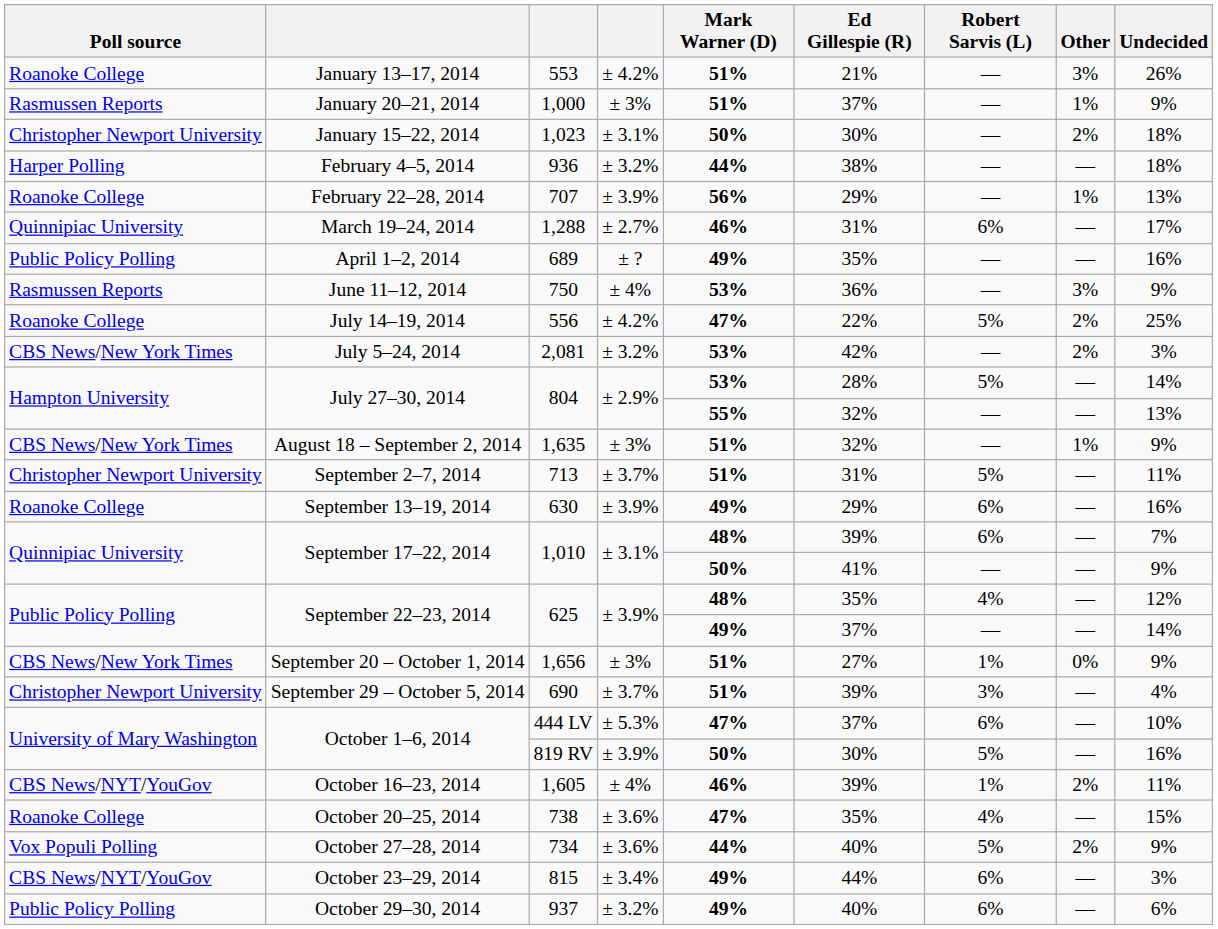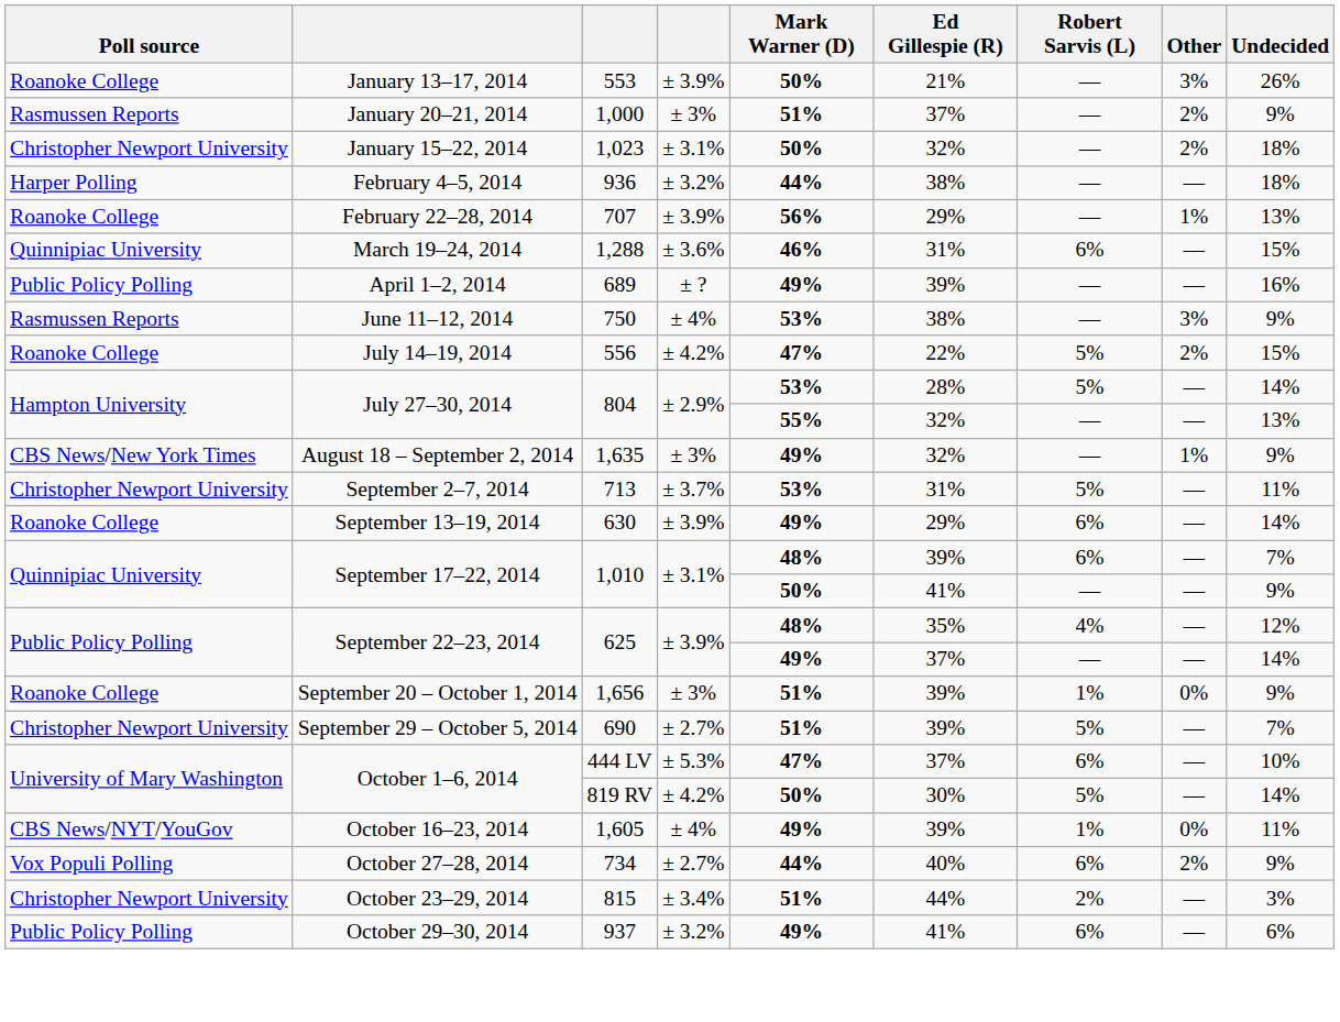 <table class="wikitable" style="text-align:center">
 <tr valign= bottom>
 <th>Poll source</th>
 <th></th>
 <th></th>
 <th></th>
 <th style="width:100px;">Mark<br>Warner (D)</th>
 <th style="width:100px;">Ed<br>Gillespie (R)</th>
 <th style="width:100px;">Robert<br>Sarvis (L)</th>
 <th>Other</th>
 <th>Undecided</th>
 </tr>
 <tr>
 <td align=left><a href='#'>Roanoke College</a></td>
 <td>January 13–17, 2014</td>
 <td>553</td>
-<td>± 4.2%</td>
-<td><strong>51%</strong></td>
+<td>± 3.9%</td>
+<td><strong>50%</strong></td>
 <td>21%</td>
 <td>—</td>
 <td>3%</td>
 <td>26%</td>
 </tr>
 <tr>
 <td align=left><a href='#'>Rasmussen Reports</a></td>
 <td>January 20–21, 2014</td>
 <td>1,000</td>
 <td>± 3%</td>
 <td><strong>51%</strong></td>
 <td>37%</td>
 <td>—</td>
-<td>1%</td>
+<td>2%</td>
 <td>9%</td>
 </tr>
 <tr>
 <td align=left><a href='#'>Christopher Newport University</a></td>
 <td>January 15–22, 2014</td>
 <td>1,023</td>
 <td>± 3.1%</td>
 <td><strong>50%</strong></td>
-<td>30%</td>
+<td>32%</td>
 <td>—</td>
 <td>2%</td>
 <td>18%</td>
 </tr>
 <tr>
 <td align=left><a href='#'>Harper Polling</a></td>
 <td>February 4–5, 2014</td>
 <td>936</td>
 <td>± 3.2%</td>
 <td><strong>44%</strong></td>
 <td>38%</td>
 <td>—</td>
 <td>—</td>
 <td>18%</td>
 </tr>
 <tr>
 <td align=left><a href='#'>Roanoke College</a></td>
 <td>February 22–28, 2014</td>
 <td>707</td>
 <td>± 3.9%</td>
 <td><strong>56%</strong></td>
 <td>29%</td>
 <td>—</td>
 <td>1%</td>
 <td>13%</td>
 </tr>
 <tr>
 <td align=left><a href='#'>Quinnipiac University</a></td>
 <td>March 19–24, 2014</td>
 <td>1,288</td>
-<td>± 2.7%</td>
+<td>± 3.6%</td>
 <td><strong>46%</strong></td>
 <td>31%</td>
 <td>6%</td>
 <td>—</td>
-<td>17%</td>
+<td>15%</td>
 </tr>
 <tr>
 <td align=left><a href='#'>Public Policy Polling</a></td>
 <td>April 1–2, 2014</td>
 <td>689</td>
 <td>± ?</td>
 <td><strong>49%</strong></td>
-<td>35%</td>
+<td>39%</td>
 <td>—</td>
 <td>—</td>
 <td>16%</td>
 </tr>
 <tr>
 <td align=left><a href='#'>Rasmussen Reports</a></td>
 <td>June 11–12, 2014</td>
 <td>750</td>
 <td>± 4%</td>
 <td><strong>53%</strong></td>
-<td>36%</td>
+<td>38%</td>
 <td>—</td>
 <td>3%</td>
 <td>9%</td>
 </tr>
 <tr>
 <td align=left><a href='#'>Roanoke College</a></td>
 <td>July 14–19, 2014</td>
 <td>556</td>
 <td>± 4.2%</td>
 <td><strong>47%</strong></td>
 <td>22%</td>
 <td>5%</td>
 <td>2%</td>
-<td>25%</td>
-</tr>
-<tr>
-<td align=left><a href='#'>CBS News</a>/<a href='#'>New York Times</a></td>
-<td>July 5–24, 2014</td>
-<td>2,081</td>
-<td>± 3.2%</td>
-<td><strong>53%</strong></td>
-<td>42%</td>
-<td>—</td>
-<td>2%</td>
-<td>3%</td>
+<td>15%</td>
 </tr>
 <tr>
 <td align=left rowspan=2><a href='#'>Hampton University</a></td>
 <td rowspan=2>July 27–30, 2014</td>
 <td rowspan=2>804</td>
 <td rowspan=2>± 2.9%</td>
 <td><strong>53%</strong></td>
 <td>28%</td>
 <td>5%</td>
 <td>—</td>
 <td>14%</td>
 </tr>
 <tr>
 <td><strong>55%</strong></td>
 <td>32%</td>
 <td>—</td>
 <td>—</td>
 <td>13%</td>
 </tr>
 <tr>
 <td align=left><a href='#'>CBS News</a>/<a href='#'>New York Times</a></td>
 <td>August 18 – September 2, 2014</td>
 <td>1,635</td>
 <td>± 3%</td>
-<td><strong>51%</strong></td>
+<td><strong>49%</strong></td>
 <td>32%</td>
 <td>—</td>
 <td>1%</td>
 <td>9%</td>
 </tr>
 <tr>
 <td align=left><a href='#'>Christopher Newport University</a></td>
 <td>September 2–7, 2014</td>
 <td>713</td>
 <td>± 3.7%</td>
-<td><strong>51%</strong></td>
+<td><strong>53%</strong></td>
 <td>31%</td>
 <td>5%</td>
 <td>—</td>
 <td>11%</td>
 </tr>
 <tr>
 <td align=left><a href='#'>Roanoke College</a></td>
 <td>September 13–19, 2014</td>
 <td>630</td>
 <td>± 3.9%</td>
 <td><strong>49%</strong></td>
 <td>29%</td>
 <td>6%</td>
 <td>—</td>
-<td>16%</td>
+<td>14%</td>
 </tr>
 <tr>
 <td align=left rowspan=2><a href='#'>Quinnipiac University</a></td>
 <td rowspan=2>September 17–22, 2014</td>
 <td rowspan=2>1,010</td>
 <td rowspan=2>± 3.1%</td>
 <td><strong>48%</strong></td>
 <td>39%</td>
 <td>6%</td>
 <td>—</td>
 <td>7%</td>
 </tr>
 <tr>
 <td><strong>50%</strong></td>
 <td>41%</td>
 <td>—</td>
 <td>—</td>
 <td>9%</td>
 </tr>
 <tr>
 <td align=left rowspan=2><a href='#'>Public Policy Polling</a></td>
 <td rowspan=2>September 22–23, 2014</td>
 <td rowspan=2>625</td>
 <td rowspan=2>± 3.9%</td>
 <td><strong>48%</strong></td>
 <td>35%</td>
 <td>4%</td>
 <td>—</td>
 <td>12%</td>
 </tr>
 <tr>
 <td><strong>49%</strong></td>
 <td>37%</td>
 <td>—</td>
 <td>—</td>
 <td>14%</td>
 </tr>
 <tr>
-<td align=left><a href='#'>CBS News</a>/<a href='#'>New York Times</a></td>
+<td align=left><a href='#'>Roanoke College</a></td>
 <td>September 20 – October 1, 2014</td>
 <td>1,656</td>
 <td>± 3%</td>
 <td><strong>51%</strong></td>
-<td>27%</td>
+<td>39%</td>
 <td>1%</td>
 <td>0%</td>
 <td>9%</td>
 </tr>
 <tr>
 <td align=left><a href='#'>Christopher Newport University</a></td>
 <td>September 29 – October 5, 2014</td>
 <td>690</td>
-<td>± 3.7%</td>
+<td>± 2.7%</td>
 <td><strong>51%</strong></td>
 <td>39%</td>
-<td>3%</td>
+<td>5%</td>
 <td>—</td>
-<td>4%</td>
+<td>7%</td>
 </tr>
 <tr>
 <td align=left rowspan=2><a href='#'>University of Mary Washington</a></td>
 <td rowspan=2>October 1–6, 2014</td>
 <td>444 LV</td>
 <td>± 5.3%</td>
 <td><strong>47%</strong></td>
 <td>37%</td>
 <td>6%</td>
 <td>—</td>
 <td>10%</td>
 </tr>
 <tr>
 <td>819 RV</td>
-<td>± 3.9%</td>
+<td>± 4.2%</td>
 <td><strong>50%</strong></td>
 <td>30%</td>
 <td>5%</td>
 <td>—</td>
-<td>16%</td>
+<td>14%</td>
 </tr>
 <tr>
 <td align=left><a href='#'>CBS News</a>/<a href='#'>NYT</a>/<a href='#'>YouGov</a></td>
 <td>October 16–23, 2014</td>
 <td>1,605</td>
 <td>± 4%</td>
-<td><strong>46%</strong></td>
+<td><strong>49%</strong></td>
 <td>39%</td>
 <td>1%</td>
-<td>2%</td>
+<td>0%</td>
 <td>11%</td>
-</tr>
-<tr>
-<td align=left><a href='#'>Roanoke College</a></td>
-<td>October 20–25, 2014</td>
-<td>738</td>
-<td>± 3.6%</td>
-<td><strong>47%</strong></td>
-<td>35%</td>
-<td>4%</td>
-<td>—</td>
-<td>15%</td>
 </tr>
 <tr>
 <td align=left><a href='#'>Vox Populi Polling</a></td>
 <td>October 27–28, 2014</td>
 <td>734</td>
-<td>± 3.6%</td>
+<td>± 2.7%</td>
 <td><strong>44%</strong></td>
 <td>40%</td>
-<td>5%</td>
+<td>6%</td>
 <td>2%</td>
 <td>9%</td>
 </tr>
 <tr>
-<td align=left><a href='#'>CBS News</a>/<a href='#'>NYT</a>/<a href='#'>YouGov</a></td>
+<td align=left><a href='#'>Christopher Newport University</a></td>
 <td>October 23–29, 2014</td>
 <td>815</td>
 <td>± 3.4%</td>
-<td><strong>49%</strong></td>
+<td><strong>51%</strong></td>
 <td>44%</td>
-<td>6%</td>
+<td>2%</td>
 <td>—</td>
 <td>3%</td>
 </tr>
 <tr>
 <td align=left><a href='#'>Public Policy Polling</a></td>
 <td>October 29–30, 2014</td>
 <td>937</td>
 <td>± 3.2%</td>
 <td><strong>49%</strong></td>
-<td>40%</td>
+<td>41%</td>
 <td>6%</td>
 <td>—</td>
 <td>6%</td>
 </tr>
 </table>
